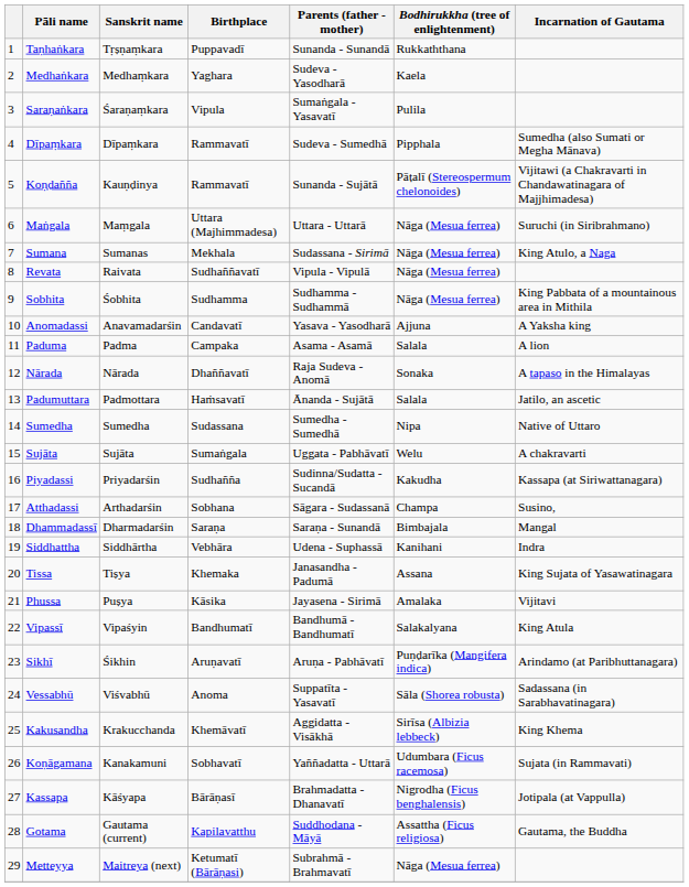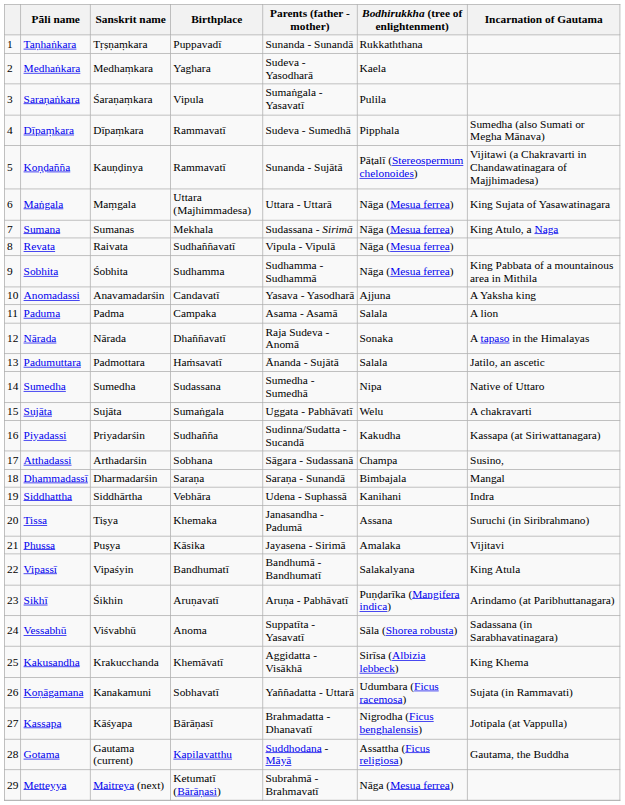 <table class="wikitable sortable">
 <tr>
 <th></th>
 <th>Pāli name</th>
 <th>Sanskrit name</th>
 <th>Birthplace</th>
 <th>Parents (father - mother)</th>
 <th><em>Bodhirukkha</em> (tree of enlightenment)</th>
 <th>Incarnation of Gautama</th>
 </tr>
 <tr>
 <td>1</td>
 <td><a href='#'>Taṇhaṅkara</a></td>
 <td>Tṛṣṇaṃkara</td>
 <td>Puppavadī</td>
 <td>Sunanda - Sunandā</td>
 <td>Rukkaththana</td>
 <td></td>
 </tr>
 <tr>
 <td>2</td>
 <td><a href='#'>Medhaṅkara</a></td>
 <td>Medhaṃkara</td>
 <td>Yaghara</td>
 <td>Sudeva - Yasodharā</td>
 <td>Kaela</td>
 <td></td>
 </tr>
 <tr>
 <td>3</td>
 <td><a href='#'>Saraṇaṅkara</a></td>
 <td>Śaraṇaṃkara</td>
 <td>Vipula</td>
 <td>Sumaṅgala - Yasavatī</td>
 <td>Pulila</td>
 <td></td>
 </tr>
 <tr>
 <td>4</td>
 <td><a href='#'>Dīpaṃkara</a></td>
 <td>Dīpaṃkara</td>
 <td>Rammavatī</td>
 <td>Sudeva - Sumedhā</td>
 <td>Pipphala</td>
 <td>Sumedha (also Sumati or Megha Mānava)</td>
 </tr>
 <tr>
 <td>5</td>
 <td><a href='#'>Koṇḍañña</a></td>
 <td>Kauṇḍinya</td>
 <td>Rammavatī</td>
 <td>Sunanda - Sujātā</td>
 <td>Pāṭalī (<a href='#'>Stereospermum chelonoides</a>)</td>
 <td>Vijitawi (a Chakravarti in Chandawatinagara of Majjhimadesa)</td>
 </tr>
 <tr>
 <td>6</td>
 <td><a href='#'>Maṅgala</a></td>
 <td>Maṃgala</td>
 <td>Uttara (Majhimmadesa)</td>
 <td>Uttara - Uttarā</td>
 <td>Nāga (<a href='#'>Mesua ferrea</a>)</td>
-<td>Suruchi (in Siribrahmano)</td>
+<td>King Sujata of Yasawatinagara</td>
 </tr>
 <tr>
 <td>7</td>
 <td><a href='#'>Sumana</a></td>
 <td>Sumanas</td>
 <td>Mekhala</td>
 <td>Sudassana - <dfn>Sirimā</dfn></td>
 <td>Nāga (<a href='#'>Mesua ferrea</a>)</td>
 <td>King Atulo, a <a href='#'>Naga</a></td>
 </tr>
 <tr>
 <td>8</td>
 <td><a href='#'>Revata</a></td>
 <td>Raivata</td>
 <td>Sudhaññavatī</td>
 <td>Vipula - Vipulā</td>
 <td>Nāga (<a href='#'>Mesua ferrea</a>)</td>
 <td></td>
 </tr>
 <tr>
 <td>9</td>
 <td><a href='#'>Sobhita</a></td>
 <td>Śobhita</td>
 <td>Sudhamma</td>
 <td>Sudhamma - Sudhammā</td>
 <td>Nāga (<a href='#'>Mesua ferrea</a>)</td>
 <td>King Pabbata of a mountainous area in Mithila</td>
 </tr>
 <tr>
 <td>10</td>
 <td><a href='#'>Anomadassi</a></td>
 <td>Anavamadarśin</td>
 <td>Candavatī</td>
 <td>Yasava - Yasodharā</td>
 <td>Ajjuna</td>
 <td>A Yaksha king</td>
 </tr>
 <tr>
 <td>11</td>
 <td><a href='#'>Paduma</a></td>
 <td>Padma</td>
 <td>Campaka</td>
 <td>Asama - Asamā</td>
 <td>Salala</td>
 <td>A lion</td>
 </tr>
 <tr>
 <td>12</td>
 <td><a href='#'>Nārada</a></td>
 <td>Nārada</td>
 <td>Dhaññavatī</td>
 <td>Raja Sudeva - Anomā</td>
 <td>Sonaka</td>
 <td>A <a href='#'>tapaso</a> in the Himalayas</td>
 </tr>
 <tr>
 <td>13</td>
 <td><a href='#'>Padumuttara</a></td>
 <td>Padmottara</td>
 <td>Haṁsavatī</td>
 <td>Ānanda - Sujātā</td>
 <td>Salala</td>
 <td>Jatilo, an ascetic</td>
 </tr>
 <tr>
 <td>14</td>
 <td><a href='#'>Sumedha</a></td>
 <td>Sumedha</td>
 <td>Sudassana</td>
 <td>Sumedha - Sumedhā</td>
 <td>Nipa</td>
 <td>Native of Uttaro</td>
 </tr>
 <tr>
 <td>15</td>
 <td><a href='#'>Sujāta</a></td>
 <td>Sujāta</td>
 <td>Sumaṅgala</td>
 <td>Uggata - Pabhāvatī</td>
 <td>Welu</td>
 <td>A chakravarti</td>
 </tr>
 <tr>
 <td>16</td>
 <td><a href='#'>Piyadassi</a></td>
 <td>Priyadarśin</td>
 <td>Sudhañña</td>
 <td>Sudinna/Sudatta - Sucandā</td>
 <td>Kakudha</td>
 <td>Kassapa (at Siriwattanagara)</td>
 </tr>
 <tr>
 <td>17</td>
 <td><a href='#'>Atthadassi</a></td>
 <td>Arthadarśin</td>
 <td>Sobhana</td>
 <td>Sāgara - Sudassanā</td>
 <td>Champa</td>
 <td>Susino,</td>
 </tr>
 <tr>
 <td>18</td>
 <td><a href='#'>Dhammadassī</a></td>
 <td>Dharmadarśin</td>
 <td>Saraṇa</td>
 <td>Saraṇa - Sunandā</td>
 <td>Bimbajala</td>
 <td>Mangal</td>
 </tr>
 <tr>
 <td>19</td>
 <td><a href='#'>Siddhattha</a></td>
 <td>Siddhārtha</td>
 <td>Vebhāra</td>
 <td>Udena - Suphassā</td>
 <td>Kanihani</td>
 <td>Indra</td>
 </tr>
 <tr>
 <td>20</td>
 <td><a href='#'>Tissa</a></td>
 <td>Tiṣya</td>
 <td>Khemaka</td>
 <td>Janasandha - Padumā</td>
 <td>Assana</td>
-<td>King Sujata of Yasawatinagara</td>
+<td>Suruchi (in Siribrahmano)</td>
 </tr>
 <tr>
 <td>21</td>
 <td><a href='#'>Phussa</a></td>
 <td>Puṣya</td>
 <td>Kāsika</td>
 <td>Jayasena - Sirimā</td>
 <td>Amalaka</td>
 <td>Vijitavi</td>
 </tr>
 <tr>
 <td>22</td>
 <td><a href='#'>Vipassī</a></td>
 <td>Vipaśyin</td>
 <td>Bandhumatī</td>
 <td>Bandhumā - Bandhumatī</td>
 <td>Salakalyana</td>
 <td>King Atula</td>
 </tr>
 <tr>
 <td>23</td>
 <td><a href='#'>Sikhī</a></td>
 <td>Śikhin</td>
 <td>Aruṇavatī</td>
 <td>Aruṇa - Pabhāvatī</td>
 <td>Puṇḍarīka (<a href='#'>Mangifera indica</a>)</td>
 <td>Arindamo (at Paribhuttanagara)</td>
 </tr>
 <tr>
 <td>24</td>
 <td><a href='#'>Vessabhū</a></td>
 <td>Viśvabhū</td>
 <td>Anoma</td>
 <td>Suppatīta - Yasavatī</td>
 <td>Sāla (<a href='#'>Shorea robusta</a>)</td>
 <td>Sadassana (in Sarabhavatinagara)</td>
 </tr>
 <tr>
 <td>25</td>
 <td><a href='#'>Kakusandha</a></td>
 <td>Krakucchanda</td>
 <td>Khemāvatī</td>
 <td>Aggidatta - Visākhā</td>
 <td>Sirīsa (<a href='#'>Albizia lebbeck</a>)</td>
 <td>King Khema</td>
 </tr>
 <tr>
 <td>26</td>
 <td><a href='#'>Koṇāgamana</a></td>
 <td>Kanakamuni</td>
 <td>Sobhavatī</td>
 <td>Yaññadatta - Uttarā</td>
 <td>Udumbara (<a href='#'>Ficus racemosa</a>)</td>
 <td>Sujata (in Rammavati)</td>
 </tr>
 <tr>
 <td>27</td>
 <td><a href='#'>Kassapa</a></td>
 <td>Kāśyapa</td>
 <td>Bārāṇasī</td>
 <td>Brahmadatta - Dhanavatī</td>
 <td>Nigrodha (<a href='#'>Ficus benghalensis</a>)</td>
 <td>Jotipala (at Vappulla)</td>
 </tr>
 <tr>
 <td>28</td>
 <td><a href='#'>Gotama</a></td>
 <td>Gautama (current)</td>
 <td><a href='#'>Kapilavatthu</a></td>
 <td><a href='#'>Suddhodana</a> - <a href='#'>Māyā</a></td>
 <td>Assattha (<a href='#'>Ficus religiosa</a>)</td>
 <td>Gautama, the Buddha</td>
 </tr>
 <tr>
 <td>29</td>
 <td><a href='#'>Metteyya</a></td>
 <td><a href='#'>Maitreya</a> (next)</td>
 <td>Ketumatī (<a href='#'>Bārāṇasi</a>)</td>
 <td>Subrahmā -Brahmavatī</td>
 <td>Nāga (<a href='#'>Mesua ferrea</a>)</td>
 <td></td>
 </tr>
 <tr>
 </tr>
 </table>
